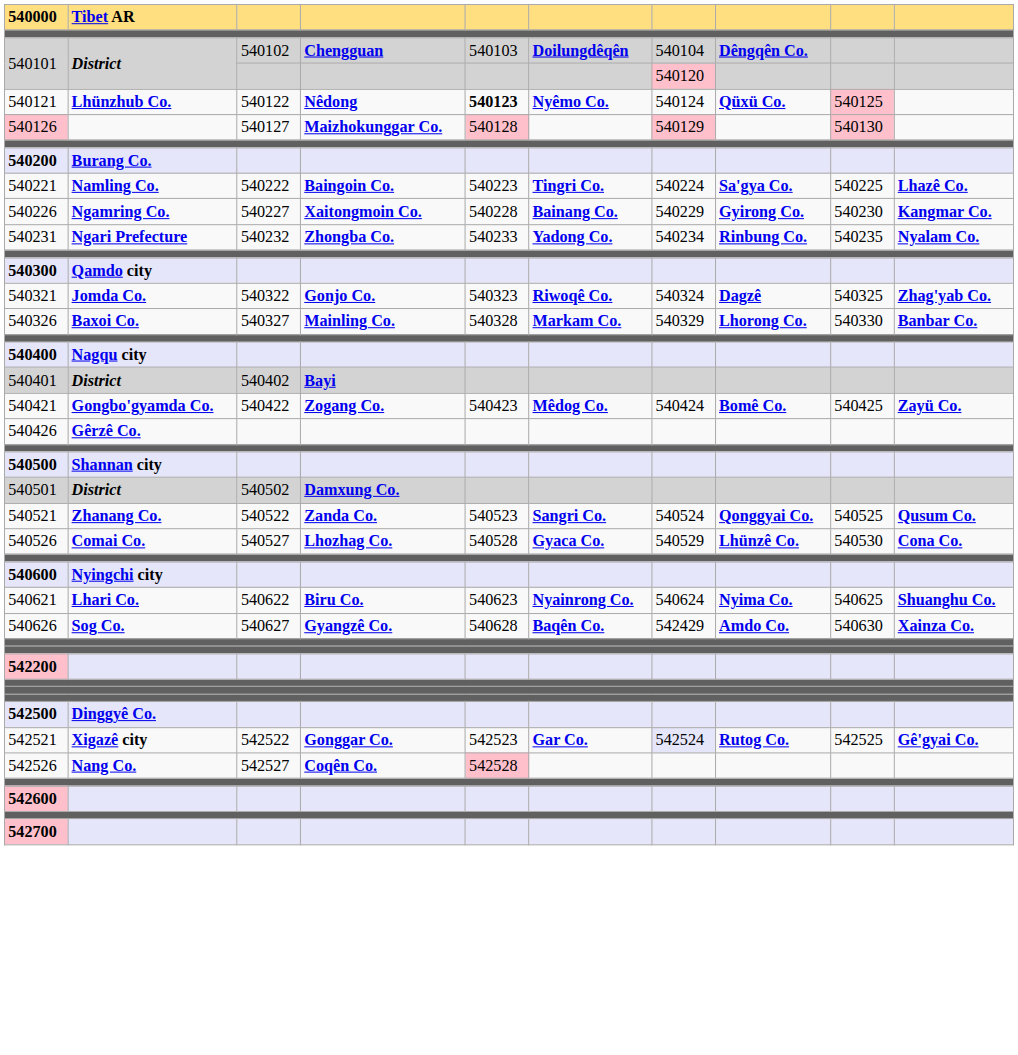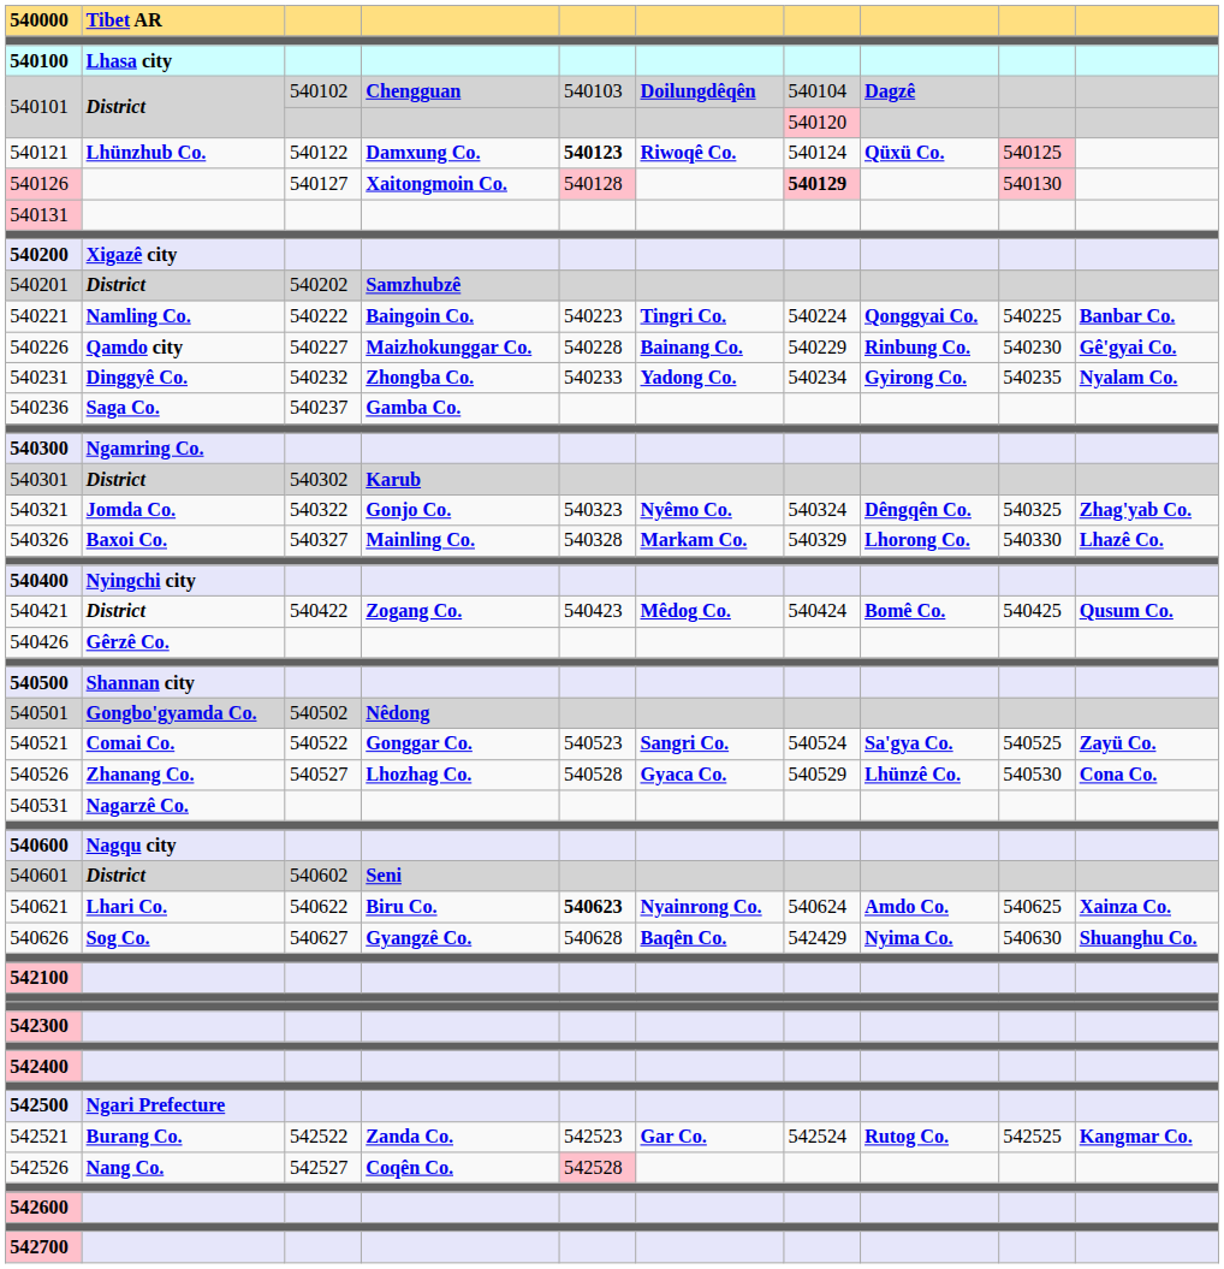 <table class="wikitable" align="center" width="1000">
 <tr ---- style="background:#FFDF80">
 <td><strong>540000</strong></td>
 <td><strong><a href='#'>Tibet</a> AR</strong><br></td>
 <td></td>
 <td></td>
 <td></td>
 <td></td>
 <td></td>
 <td></td>
 <td></td>
 <td></td>
 </tr>
 <tr style="background:#606060; height:2pt">
 <td colspan="10"></td>
 </tr>
+<tr ---- style="background:#CCFFFF">
+<td><strong>540100</strong></td>
+<td><strong><a href='#'>Lhasa</a> city</strong><br></td>
+<td></td>
+<td></td>
+<td></td>
+<td></td>
+<td></td>
+<td></td>
+<td></td>
+<td></td>
+</tr>
 <tr ---- style="background:#D3D3D3">
 <td rowspan="2">540101</td>
 <td rowspan="2"><strong><em>District</em></strong><br></td>
 <td>540102</td>
 <td><a href='#'><strong>Chengguan</strong></a><br></td>
 <td>540103</td>
 <td><a href='#'><strong>Doilungdêqên</strong></a><br></td>
 <td>540104</td>
-<td><a href='#'><strong>Dêngqên Co.</strong></a><br></td>
+<td><a href='#'><strong>Dagzê</strong></a><br></td>
 <td></td>
 <td></td>
 </tr>
 <tr ---- style="background:#D3D3D3">
 <td></td>
 <td></td>
 <td></td>
 <td></td>
 <td bgcolor="#FFC0CB">540120</td>
 <td><br></td>
 <td></td>
 <td></td>
 </tr>
 <tr ---->
 <td>540121</td>
 <td><a href='#'><strong>Lhünzhub Co.</strong></a><br></td>
 <td>540122</td>
-<td><a href='#'><strong>Nêdong</strong></a><br></td>
+<td><a href='#'><strong>Damxung Co.</strong></a><br></td>
 <td><strong>540123</strong></td>
-<td><a href='#'><strong>Nyêmo Co.</strong></a><br></td>
+<td><a href='#'><strong>Riwoqê Co.</strong></a><br></td>
 <td>540124</td>
 <td><a href='#'><strong>Qüxü Co.</strong></a><br></td>
 <td bgcolor="#FFC0CB">540125</td>
 <td><br></td>
 </tr>
 <tr ---->
 <td bgcolor="#FFC0CB">540126</td>
 <td><br></td>
 <td>540127</td>
-<td><a href='#'><strong>Maizhokunggar Co.</strong></a><br></td>
+<td><a href='#'><strong>Xaitongmoin Co.</strong></a><br></td>
 <td bgcolor="#FFC0CB">540128</td>
 <td><br></td>
-<td bgcolor="#FFC0CB">540129</td>
+<td bgcolor="#FFC0CB"><strong>540129</strong></td>
 <td><br></td>
 <td bgcolor="#FFC0CB">540130</td>
 <td><br></td>
+</tr>
+<tr ---->
+<td bgcolor="#FFC0CB">540131</td>
+<td><br></td>
+<td></td>
+<td></td>
+<td></td>
+<td></td>
+<td></td>
+<td></td>
+<td></td>
+<td></td>
 </tr>
 <tr style="background:#606060; height:2pt">
 <td colspan="10"></td>
 </tr>
 <tr ---- style="background:#E6E6FA">
 <td><strong>540200</strong></td>
-<td><a href='#'><strong>Burang Co.</strong></a><br></td>
+<td><strong><a href='#'>Xigazê</a> city</strong><br></td>
 <td></td>
 <td></td>
+<td></td>
+<td></td>
+<td></td>
+<td></td>
+<td></td>
+<td></td>
+</tr>
+<tr ---- style="background:#D3D3D3">
+<td>540201</td>
+<td><strong><em>District</em></strong><br></td>
+<td>540202</td>
+<td><a href='#'><strong>Samzhubzê</strong></a><br></td>
 <td></td>
 <td></td>
 <td></td>
 <td></td>
 <td></td>
 <td></td>
 </tr>
 <tr ---->
 <td>540221</td>
 <td><a href='#'><strong>Namling Co.</strong></a><br></td>
 <td>540222</td>
 <td><a href='#'><strong>Baingoin Co.</strong></a><br></td>
 <td>540223</td>
 <td><a href='#'><strong>Tingri Co.</strong></a><br></td>
 <td>540224</td>
-<td><a href='#'><strong>Sa'gya Co.</strong></a><br></td>
+<td><a href='#'><strong>Qonggyai Co.</strong></a><br></td>
 <td>540225</td>
-<td><a href='#'><strong>Lhazê Co.</strong></a><br></td>
+<td><a href='#'><strong>Banbar Co.</strong></a><br></td>
 </tr>
 <tr ---->
 <td>540226</td>
-<td><a href='#'><strong>Ngamring Co.</strong></a><br></td>
+<td><strong><a href='#'>Qamdo</a> city</strong><br></td>
 <td>540227</td>
-<td><a href='#'><strong>Xaitongmoin Co.</strong></a><br></td>
+<td><a href='#'><strong>Maizhokunggar Co.</strong></a><br></td>
 <td>540228</td>
 <td><a href='#'><strong>Bainang Co.</strong></a><br></td>
 <td>540229</td>
-<td><a href='#'><strong>Gyirong Co.</strong></a><br></td>
+<td><a href='#'><strong>Rinbung Co.</strong></a><br></td>
 <td>540230</td>
-<td><a href='#'><strong>Kangmar Co.</strong></a><br></td>
+<td><a href='#'><strong>Gê'gyai Co.</strong></a><br></td>
 </tr>
 <tr ---->
 <td>540231</td>
-<td><strong><a href='#'>Ngari Prefecture</a></strong><br></td>
+<td><a href='#'><strong>Dinggyê Co.</strong></a><br></td>
 <td>540232</td>
 <td><a href='#'><strong>Zhongba Co.</strong></a><br></td>
 <td>540233</td>
 <td><a href='#'><strong>Yadong Co.</strong></a><br></td>
 <td>540234</td>
-<td><a href='#'><strong>Rinbung Co.</strong></a><br></td>
+<td><a href='#'><strong>Gyirong Co.</strong></a><br></td>
 <td>540235</td>
 <td><a href='#'><strong>Nyalam Co.</strong></a><br></td>
+</tr>
+<tr ---->
+<td>540236</td>
+<td><a href='#'><strong>Saga Co.</strong></a><br></td>
+<td>540237</td>
+<td><a href='#'><strong>Gamba Co.</strong></a><br></td>
+<td></td>
+<td></td>
+<td></td>
+<td></td>
+<td></td>
+<td></td>
 </tr>
 <tr style="background:#606060; height:2pt">
 <td colspan="10"></td>
 </tr>
 <tr ---- style="background:#E6E6FA">
 <td><strong>540300</strong></td>
-<td><strong><a href='#'>Qamdo</a> city</strong><br></td>
+<td><a href='#'><strong>Ngamring Co.</strong></a><br></td>
 <td></td>
 <td></td>
+<td></td>
+<td></td>
+<td></td>
+<td></td>
+<td></td>
+<td></td>
+</tr>
+<tr ---- style="background:#D3D3D3">
+<td>540301</td>
+<td><strong><em>District</em></strong><br></td>
+<td>540302</td>
+<td><a href='#'><strong>Karub</strong></a><br></td>
 <td></td>
 <td></td>
 <td></td>
 <td></td>
 <td></td>
 <td></td>
 </tr>
 <tr ---->
 <td>540321</td>
 <td><a href='#'><strong>Jomda Co.</strong></a><br></td>
 <td>540322</td>
 <td><a href='#'><strong>Gonjo Co.</strong></a><br></td>
 <td>540323</td>
-<td><a href='#'><strong>Riwoqê Co.</strong></a><br></td>
+<td><a href='#'><strong>Nyêmo Co.</strong></a><br></td>
 <td>540324</td>
-<td><a href='#'><strong>Dagzê</strong></a><br></td>
+<td><a href='#'><strong>Dêngqên Co.</strong></a><br></td>
 <td>540325</td>
 <td><a href='#'><strong>Zhag'yab Co.</strong></a><br></td>
 </tr>
 <tr ---->
 <td>540326</td>
 <td><a href='#'><strong>Baxoi Co.</strong></a><br></td>
 <td>540327</td>
 <td><a href='#'><strong>Mainling Co.</strong></a><br></td>
 <td>540328</td>
 <td><a href='#'><strong>Markam Co.</strong></a><br></td>
 <td>540329</td>
 <td><a href='#'><strong>Lhorong Co.</strong></a><br></td>
 <td>540330</td>
-<td><a href='#'><strong>Banbar Co.</strong></a><br></td>
+<td><a href='#'><strong>Lhazê Co.</strong></a><br></td>
 </tr>
 <tr style="background:#606060; height:2pt">
 <td colspan="10"></td>
 </tr>
 <tr ---- style="background:#E6E6FA">
 <td><strong>540400</strong></td>
-<td><strong><a href='#'>Nagqu</a> city</strong><br></td>
+<td><strong><a href='#'>Nyingchi</a> city</strong><br></td>
 <td></td>
 <td></td>
 <td></td>
 <td></td>
 <td></td>
 <td></td>
 <td></td>
 <td></td>
 </tr>
-<tr ---- style="background:#D3D3D3">
-<td>540401</td>
-<td><strong><em>District</em></strong><br></td>
-<td>540402</td>
-<td><a href='#'><strong>Bayi</strong></a><br></td>
-<td></td>
-<td></td>
-<td></td>
-<td></td>
-<td></td>
-<td></td>
-</tr>
 <tr ---->
 <td>540421</td>
-<td><a href='#'><strong>Gongbo'gyamda Co.</strong></a><br></td>
+<td><strong><em>District</em></strong><br></td>
 <td>540422</td>
 <td><a href='#'><strong>Zogang Co.</strong></a><br></td>
 <td>540423</td>
 <td><a href='#'><strong>Mêdog Co.</strong></a><br></td>
 <td>540424</td>
 <td><a href='#'><strong>Bomê Co.</strong></a><br></td>
 <td>540425</td>
-<td><a href='#'><strong>Zayü Co.</strong></a><br></td>
+<td><a href='#'><strong>Qusum Co.</strong></a><br></td>
 </tr>
 <tr ---->
 <td>540426</td>
 <td><a href='#'><strong>Gêrzê Co.</strong></a><br></td>
 <td></td>
 <td></td>
 <td></td>
 <td></td>
 <td></td>
 <td></td>
 <td></td>
 <td></td>
 </tr>
 <tr style="background:#606060; height:2pt">
 <td colspan="10"></td>
 </tr>
 <tr ---- style="background:#E6E6FA">
 <td><strong>540500</strong></td>
 <td><strong><a href='#'>Shannan</a> city</strong><br></td>
 <td></td>
 <td></td>
 <td></td>
 <td></td>
 <td></td>
 <td></td>
 <td></td>
 <td></td>
 </tr>
 <tr ---- style="background:#D3D3D3">
 <td>540501</td>
-<td><strong><em>District</em></strong><br></td>
+<td><a href='#'><strong>Gongbo'gyamda Co.</strong></a><br></td>
 <td>540502</td>
-<td><a href='#'><strong>Damxung Co.</strong></a><br></td>
+<td><a href='#'><strong>Nêdong</strong></a><br></td>
 <td></td>
 <td></td>
 <td></td>
 <td></td>
 <td></td>
 <td></td>
 </tr>
 <tr ---->
 <td>540521</td>
-<td><a href='#'><strong>Zhanang Co.</strong></a><br></td>
+<td><a href='#'><strong>Comai Co.</strong></a><br></td>
 <td>540522</td>
-<td><a href='#'><strong>Zanda Co.</strong></a><br></td>
+<td><a href='#'><strong>Gonggar Co.</strong></a><br></td>
 <td>540523</td>
 <td><a href='#'><strong>Sangri Co.</strong></a><br></td>
 <td>540524</td>
-<td><a href='#'><strong>Qonggyai Co.</strong></a><br></td>
+<td><a href='#'><strong>Sa'gya Co.</strong></a><br></td>
 <td>540525</td>
-<td><a href='#'><strong>Qusum Co.</strong></a><br></td>
+<td><a href='#'><strong>Zayü Co.</strong></a><br></td>
 </tr>
 <tr ---->
 <td>540526</td>
-<td><a href='#'><strong>Comai Co.</strong></a><br></td>
+<td><a href='#'><strong>Zhanang Co.</strong></a><br></td>
 <td>540527</td>
 <td><a href='#'><strong>Lhozhag Co.</strong></a><br></td>
 <td>540528</td>
 <td><a href='#'><strong>Gyaca Co.</strong></a><br></td>
 <td>540529</td>
 <td><a href='#'><strong>Lhünzê Co.</strong></a><br></td>
 <td>540530</td>
 <td><a href='#'><strong>Cona Co.</strong></a><br></td>
 </tr>
+<tr ---->
+<td>540531</td>
+<td><a href='#'><strong>Nagarzê Co.</strong></a><br></td>
+<td></td>
+<td></td>
+<td></td>
+<td></td>
+<td></td>
+<td></td>
+<td></td>
+<td></td>
+</tr>
 <tr style="background:#606060; height:2pt">
 <td colspan="10"></td>
 </tr>
 <tr ---- style="background:#E6E6FA">
 <td><strong>540600</strong></td>
-<td><strong><a href='#'>Nyingchi</a> city</strong><br></td>
+<td><strong><a href='#'>Nagqu</a> city</strong><br></td>
 <td></td>
 <td></td>
+<td></td>
+<td></td>
+<td></td>
+<td></td>
+<td></td>
+<td></td>
+</tr>
+<tr ---- style="background:#D3D3D3">
+<td>540601</td>
+<td><strong><em>District</em></strong><br></td>
+<td>540602</td>
+<td><a href='#'><strong>Seni</strong></a><br></td>
 <td></td>
 <td></td>
 <td></td>
 <td></td>
 <td></td>
 <td></td>
 </tr>
 <tr ---->
 <td>540621</td>
 <td><a href='#'><strong>Lhari Co.</strong></a><br></td>
 <td>540622</td>
 <td><a href='#'><strong>Biru Co.</strong></a><br></td>
-<td>540623</td>
+<td><strong>540623</strong></td>
 <td><a href='#'><strong>Nyainrong Co.</strong></a><br></td>
 <td>540624</td>
-<td><a href='#'><strong>Nyima Co.</strong></a><br></td>
+<td><a href='#'><strong>Amdo Co.</strong></a><br></td>
 <td>540625</td>
-<td><a href='#'><strong>Shuanghu Co.</strong></a><br></td>
+<td><a href='#'><strong>Xainza Co.</strong></a><br></td>
 </tr>
 <tr ---->
 <td>540626</td>
 <td><a href='#'><strong>Sog Co.</strong></a><br></td>
 <td>540627</td>
 <td><a href='#'><strong>Gyangzê Co.</strong></a><br></td>
 <td>540628</td>
 <td><a href='#'><strong>Baqên Co.</strong></a><br></td>
 <td>542429</td>
-<td><a href='#'><strong>Amdo Co.</strong></a><br></td>
+<td><a href='#'><strong>Nyima Co.</strong></a><br></td>
 <td>540630</td>
-<td><a href='#'><strong>Xainza Co.</strong></a><br></td>
-</tr>
-<tr style="background:#606060; height:2pt">
-<td colspan="10"></td>
+<td><a href='#'><strong>Shuanghu Co.</strong></a><br></td>
 </tr>
 <tr style="background:#606060; height:2pt">
 <td colspan="10"></td>
 </tr>
 <tr ---- style="background:#E6E6FA">
-<td bgcolor="#FFC0CB"><strong>542200</strong></td>
+<td bgcolor="#FFC0CB"><strong>542100</strong></td>
 <td><br></td>
 <td></td>
 <td></td>
 <td></td>
 <td></td>
 <td></td>
 <td></td>
 <td></td>
 <td></td>
 </tr>
 <tr style="background:#606060; height:2pt">
 <td colspan="10"></td>
 </tr>
 <tr style="background:#606060; height:2pt">
 <td colspan="10"></td>
 </tr>
+<tr ---- style="background:#E6E6FA">
+<td bgcolor="#FFC0CB"><strong>542300</strong></td>
+<td><br></td>
+<td></td>
+<td></td>
+<td></td>
+<td></td>
+<td></td>
+<td></td>
+<td></td>
+<td></td>
+</tr>
+<tr style="background:#606060; height:2pt">
+<td colspan="10"></td>
+</tr>
+<tr ---- style="background:#E6E6FA">
+<td bgcolor="#FFC0CB"><strong>542400</strong></td>
+<td><br></td>
+<td></td>
+<td></td>
+<td></td>
+<td></td>
+<td></td>
+<td></td>
+<td></td>
+<td></td>
+</tr>
 <tr style="background:#606060; height:2pt">
 <td colspan="10"></td>
 </tr>
 <tr ---- style="background:#E6E6FA">
 <td><strong>542500</strong></td>
-<td><a href='#'><strong>Dinggyê Co.</strong></a><br></td>
+<td><strong><a href='#'>Ngari Prefecture</a></strong><br></td>
 <td></td>
 <td></td>
 <td></td>
 <td></td>
 <td></td>
 <td></td>
 <td></td>
 <td></td>
 </tr>
 <tr ---->
 <td>542521</td>
-<td><strong><a href='#'>Xigazê</a> city</strong><br></td>
+<td><a href='#'><strong>Burang Co.</strong></a><br></td>
 <td>542522</td>
-<td><a href='#'><strong>Gonggar Co.</strong></a><br></td>
+<td><a href='#'><strong>Zanda Co.</strong></a><br></td>
 <td>542523</td>
 <td><a href='#'><strong>Gar Co.</strong></a><br></td>
-<td style="background: lavender;">542524</td>
+<td>542524</td>
 <td><a href='#'><strong>Rutog Co.</strong></a><br></td>
 <td>542525</td>
-<td><a href='#'><strong>Gê'gyai Co.</strong></a><br></td>
+<td><a href='#'><strong>Kangmar Co.</strong></a><br></td>
 </tr>
 <tr ---->
 <td>542526</td>
 <td><a href='#'><strong>Nang Co.</strong></a><br></td>
 <td>542527</td>
 <td><a href='#'><strong>Coqên Co.</strong></a><br></td>
 <td bgcolor="#FFC0CB">542528</td>
 <td><br></td>
 <td></td>
 <td></td>
 <td></td>
 <td></td>
 </tr>
 <tr style="background:#606060; height:2pt">
 <td colspan="10"></td>
 </tr>
 <tr ---- style="background:#E6E6FA">
 <td bgcolor="#FFC0CB"><strong>542600</strong></td>
 <td><br></td>
 <td></td>
 <td></td>
 <td></td>
 <td></td>
 <td></td>
 <td></td>
 <td></td>
 <td></td>
 </tr>
 <tr style="background:#606060; height:2pt">
 <td colspan="10"></td>
 </tr>
 <tr ---- style="background:#E6E6FA">
 <td bgcolor="#FFC0CB"><strong>542700</strong></td>
 <td><br></td>
 <td></td>
 <td></td>
 <td></td>
 <td></td>
 <td></td>
 <td></td>
 <td></td>
 <td></td>
 </tr>
 </table>
